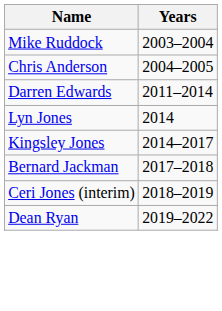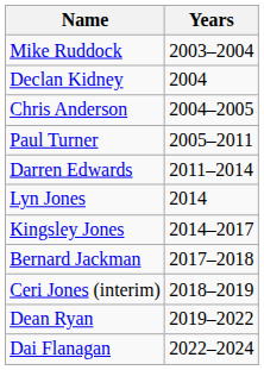 <table class="wikitable sortable">
 <tr>
 <th>Name</th>
 <th>Years</th>
 </tr>
 <tr>
 <td> <a href='#'>Mike Ruddock</a></td>
 <td>2003–2004</td>
 </tr>
 <tr>
+<td> <a href='#'>Declan Kidney</a></td>
+<td>2004</td>
+</tr>
+<tr>
 <td> <a href='#'>Chris Anderson</a></td>
 <td>2004–2005</td>
+</tr>
+<tr>
+<td> <a href='#'>Paul Turner</a></td>
+<td>2005–2011</td>
 </tr>
 <tr>
 <td> <a href='#'>Darren Edwards</a></td>
 <td>2011–2014</td>
 </tr>
 <tr>
 <td> <a href='#'>Lyn Jones</a></td>
 <td>2014</td>
 </tr>
 <tr>
 <td> <a href='#'>Kingsley Jones</a></td>
 <td>2014–2017</td>
 </tr>
 <tr>
 <td> <a href='#'>Bernard Jackman</a></td>
 <td>2017–2018</td>
 </tr>
 <tr>
 <td> <a href='#'>Ceri Jones</a> (interim)</td>
 <td>2018–2019</td>
 </tr>
 <tr>
 <td> <a href='#'>Dean Ryan</a></td>
 <td>2019–2022</td>
 </tr>
+<tr>
+<td> <a href='#'>Dai Flanagan</a></td>
+<td>2022–2024</td>
+</tr>
 </table>
